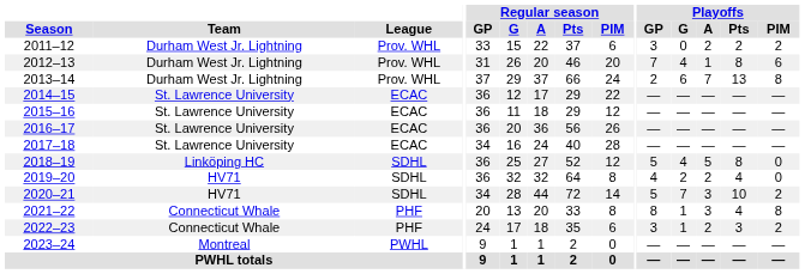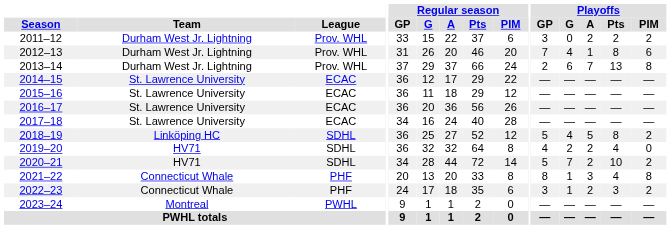 <table border="0" cellpadding="1" cellspacing="0" style="text-align:center; width:60em">
 <tr bgcolor="#e0e0e0">
 <th colspan="3" bgcolor="#ffffff"></th>
 <th rowspan="99" bgcolor="#ffffff"></th>
 <th colspan="5"><a href='#'>Regular season</a></th>
 <th rowspan="99" bgcolor="#ffffff"></th>
 <th colspan="5"><a href='#'>Playoffs</a></th>
 </tr>
 <tr bgcolor="#e0e0e0">
 <th><a href='#'>Season</a></th>
 <th>Team</th>
 <th>League</th>
 <th>GP</th>
 <th><a href='#'>G</a></th>
 <th><a href='#'>A</a></th>
 <th><a href='#'>Pts</a></th>
 <th><a href='#'>PIM</a></th>
 <th>GP</th>
 <th>G</th>
 <th>A</th>
 <th>Pts</th>
 <th>PIM</th>
 </tr>
 <tr>
 <td>2011–12</td>
 <td><a href='#'>Durham West Jr. Lightning</a></td>
 <td><a href='#'>Prov. WHL</a></td>
 <td>33</td>
 <td>15</td>
 <td>22</td>
 <td>37</td>
 <td>6</td>
 <td>3</td>
 <td>0</td>
 <td>2</td>
 <td>2</td>
 <td>2</td>
 </tr>
 <tr bgcolor="f0f0f0">
 <td>2012–13</td>
 <td>Durham West Jr. Lightning</td>
 <td>Prov. WHL</td>
 <td>31</td>
 <td>26</td>
 <td>20</td>
 <td>46</td>
 <td>20</td>
 <td>7</td>
 <td>4</td>
 <td>1</td>
 <td>8</td>
 <td>6</td>
 </tr>
 <tr>
 <td>2013–14</td>
 <td>Durham West Jr. Lightning</td>
 <td>Prov. WHL</td>
 <td>37</td>
 <td>29</td>
 <td>37</td>
 <td>66</td>
 <td>24</td>
 <td>2</td>
 <td>6</td>
 <td>7</td>
 <td>13</td>
 <td>8</td>
 </tr>
 <tr bgcolor="f0f0f0">
 <td><a href='#'>2014–15</a></td>
 <td><a href='#'>St. Lawrence University</a></td>
 <td><a href='#'>ECAC</a></td>
 <td>36</td>
 <td>12</td>
 <td>17</td>
 <td>29</td>
 <td>22</td>
 <td>—</td>
 <td>—</td>
 <td>—</td>
 <td>—</td>
 <td>—</td>
 </tr>
 <tr>
 <td><a href='#'>2015–16</a></td>
 <td>St. Lawrence University</td>
 <td>ECAC</td>
 <td>36</td>
 <td>11</td>
 <td>18</td>
 <td>29</td>
 <td>12</td>
 <td>—</td>
 <td>—</td>
 <td>—</td>
 <td>—</td>
 <td>—</td>
 </tr>
 <tr bgcolor="f0f0f0">
 <td><a href='#'>2016–17</a></td>
 <td>St. Lawrence University</td>
 <td>ECAC</td>
 <td>36</td>
 <td>20</td>
 <td>36</td>
 <td>56</td>
 <td>26</td>
 <td>—</td>
 <td>—</td>
 <td>—</td>
 <td>—</td>
 <td>—</td>
 </tr>
 <tr>
 <td><a href='#'>2017–18</a></td>
 <td>St. Lawrence University</td>
 <td>ECAC</td>
 <td>34</td>
 <td>16</td>
 <td>24</td>
 <td>40</td>
 <td>28</td>
 <td>—</td>
 <td>—</td>
 <td>—</td>
 <td>—</td>
 <td>—</td>
 </tr>
 <tr bgcolor="#f0f0f0">
 <td><a href='#'>2018–19</a></td>
 <td><a href='#'>Linköping HC</a></td>
 <td><a href='#'>SDHL</a></td>
 <td>36</td>
 <td>25</td>
 <td>27</td>
 <td>52</td>
 <td>12</td>
 <td>5</td>
 <td>4</td>
 <td>5</td>
 <td>8</td>
-<td>0</td>
+<td>2</td>
 </tr>
 <tr>
 <td><a href='#'>2019–20</a></td>
 <td><a href='#'>HV71</a></td>
 <td>SDHL</td>
 <td>36</td>
 <td>32</td>
 <td>32</td>
 <td>64</td>
 <td>8</td>
 <td>4</td>
 <td>2</td>
 <td>2</td>
 <td>4</td>
 <td>0</td>
 </tr>
 <tr bgcolor="#f0f0f0">
 <td><a href='#'>2020–21</a></td>
 <td>HV71</td>
 <td>SDHL</td>
 <td>34</td>
 <td>28</td>
 <td>44</td>
 <td>72</td>
 <td>14</td>
 <td>5</td>
 <td>7</td>
-<td>3</td>
+<td>2</td>
 <td>10</td>
 <td>2</td>
 </tr>
 <tr>
 <td><a href='#'>2021–22</a></td>
 <td><a href='#'>Connecticut Whale</a></td>
 <td><a href='#'>PHF</a></td>
 <td>20</td>
 <td>13</td>
 <td>20</td>
 <td>33</td>
 <td>8</td>
 <td>8</td>
 <td>1</td>
 <td>3</td>
 <td>4</td>
 <td>8</td>
 </tr>
 <tr bgcolor="f0f0f0">
 <td><a href='#'>2022–23</a></td>
 <td>Connecticut Whale</td>
 <td>PHF</td>
 <td>24</td>
 <td>17</td>
 <td>18</td>
 <td>35</td>
 <td>6</td>
 <td>3</td>
 <td>1</td>
 <td>2</td>
 <td>3</td>
 <td>2</td>
 </tr>
 <tr>
 <td><a href='#'>2023–24</a></td>
 <td><a href='#'>Montreal</a></td>
 <td><a href='#'>PWHL</a></td>
 <td>9</td>
 <td>1</td>
 <td>1</td>
 <td>2</td>
 <td>0</td>
 <td>—</td>
 <td>—</td>
 <td>—</td>
 <td>—</td>
 <td>—</td>
 </tr>
 <tr bgcolor="#e0e0e0">
 <th colspan="3">PWHL totals</th>
 <th>9</th>
 <th>1</th>
 <th>1</th>
 <th>2</th>
 <th>0</th>
 <th>—</th>
 <th>—</th>
 <th>—</th>
 <th>—</th>
 <th>—</th>
 </tr>
 </table>
